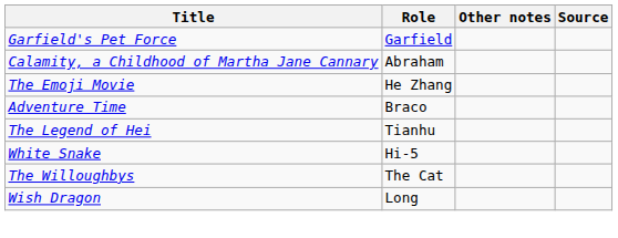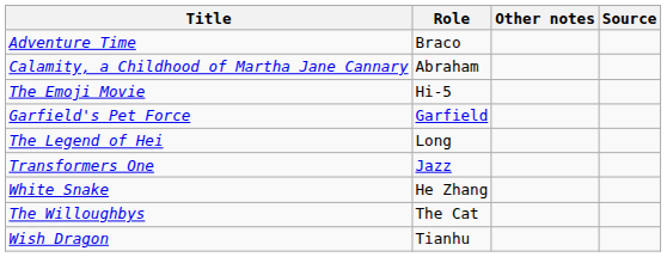 <table class="wikitable">
 <tr>
 <th>Title</th>
 <th>Role</th>
 <th>Other notes</th>
 <th>Source</th>
 </tr>
 <tr>
-<td><em><a href='#'>Garfield's Pet Force</a></em></td>
-<td><a href='#'>Garfield</a></td>
+<td><em><a href='#'>Adventure Time</a></em></td>
+<td>Braco</td>
 <td></td>
 <td></td>
 </tr>
 <tr>
 <td><em><a href='#'>Calamity, a Childhood of Martha Jane Cannary</a></em></td>
 <td>Abraham</td>
 <td></td>
 <td></td>
 </tr>
 <tr>
 <td><em><a href='#'>The Emoji Movie</a></em></td>
-<td>He Zhang</td>
+<td>Hi-5</td>
 <td></td>
 <td></td>
 </tr>
 <tr>
-<td><em><a href='#'>Adventure Time</a></em></td>
-<td>Braco</td>
+<td><em><a href='#'>Garfield's Pet Force</a></em></td>
+<td><a href='#'>Garfield</a></td>
 <td></td>
 <td></td>
 </tr>
 <tr>
 <td><em><a href='#'>The Legend of Hei</a></em></td>
-<td>Tianhu</td>
+<td>Long</td>
+<td></td>
+<td></td>
+</tr>
+<tr>
+<td><em><a href='#'>Transformers One</a></em></td>
+<td><a href='#'>Jazz</a></td>
 <td></td>
 <td></td>
 </tr>
 <tr>
 <td><em><a href='#'>White Snake</a></em></td>
-<td>Hi-5</td>
+<td>He Zhang</td>
 <td></td>
 <td></td>
 </tr>
 <tr>
 <td><em><a href='#'>The Willoughbys</a></em></td>
 <td>The Cat</td>
 <td></td>
 <td></td>
 </tr>
 <tr>
 <td><em><a href='#'>Wish Dragon</a></em></td>
-<td>Long</td>
+<td>Tianhu</td>
 <td></td>
 <td></td>
 </tr>
 </table>
